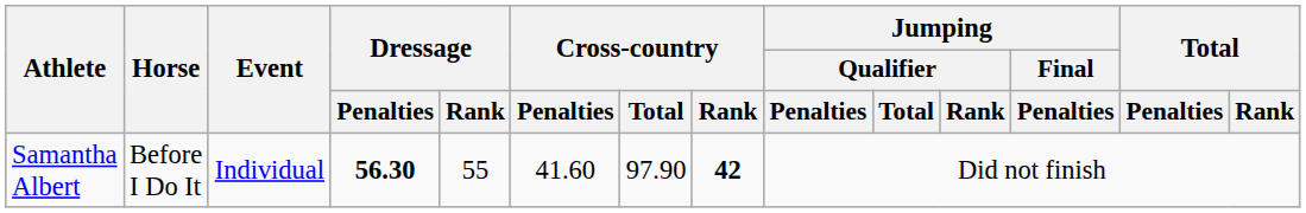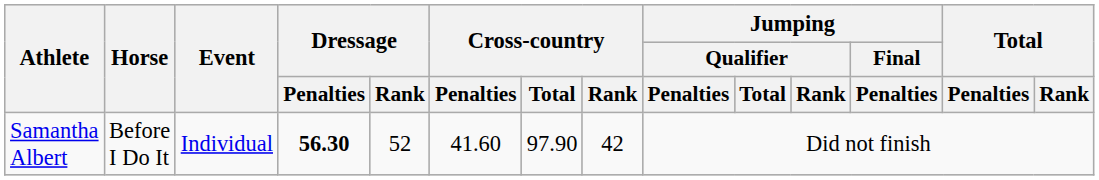 <table class=wikitable style="font-size:90%">
 <tr>
 <th rowspan="3">Athlete</th>
 <th rowspan="3">Horse</th>
 <th rowspan="3">Event</th>
 <th colspan="2" rowspan="2">Dressage</th>
 <th colspan="3" rowspan="2">Cross-country</th>
 <th colspan="4">Jumping</th>
 <th colspan="2" rowspan="2">Total</th>
 </tr>
 <tr style="font-size:95%">
 <th colspan="3">Qualifier</th>
 <th>Final</th>
 </tr>
 <tr style="font-size:95%">
 <th>Penalties</th>
 <th>Rank</th>
 <th>Penalties</th>
 <th>Total</th>
 <th>Rank</th>
 <th>Penalties</th>
 <th>Total</th>
 <th>Rank</th>
 <th>Penalties</th>
 <th>Penalties</th>
 <th>Rank</th>
 </tr>
 <tr align=center>
 <td align=left><a href='#'>Samantha Albert</a></td>
 <td align=left>Before I Do It</td>
 <td align=left><a href='#'>Individual</a></td>
 <td><strong>56.30</strong></td>
-<td>55</td>
+<td>52</td>
 <td>41.60</td>
 <td>97.90</td>
-<td><strong>42</strong></td>
+<td>42</td>
 <td colspan=8>Did not finish</td>
 </tr>
 </table>
